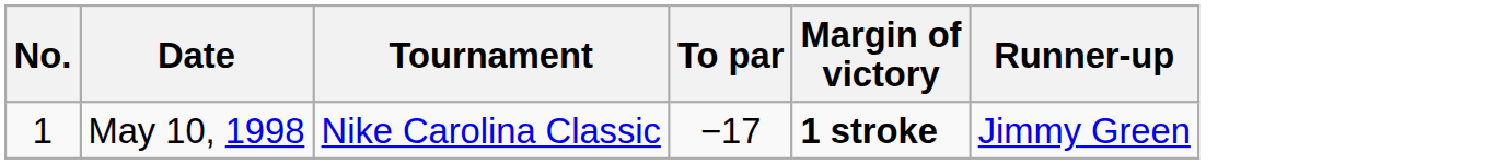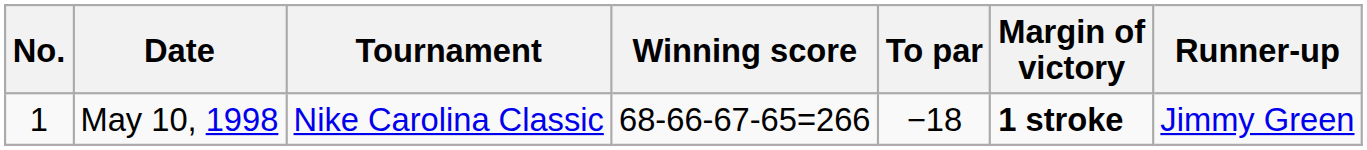 <table class="wikitable" style="font-size:95%;">
 <tr>
 <th>No.</th>
 <th>Date</th>
 <th>Tournament</th>
+<th>Winning score</th>
 <th>To par</th>
 <th>Margin of<br>victory</th>
 <th>Runner-up</th>
 </tr>
 <tr>
 <td align=center>1</td>
 <td align=right>May 10, <a href='#'>1998</a></td>
 <td><a href='#'>Nike Carolina Classic</a></td>
-<td align=center>−17</td>
+<td>68-66-67-65=266</td>
+<td align=center>−18</td>
 <td><strong>1 stroke</strong></td>
 <td> <a href='#'>Jimmy Green</a></td>
 </tr>
 </table>
